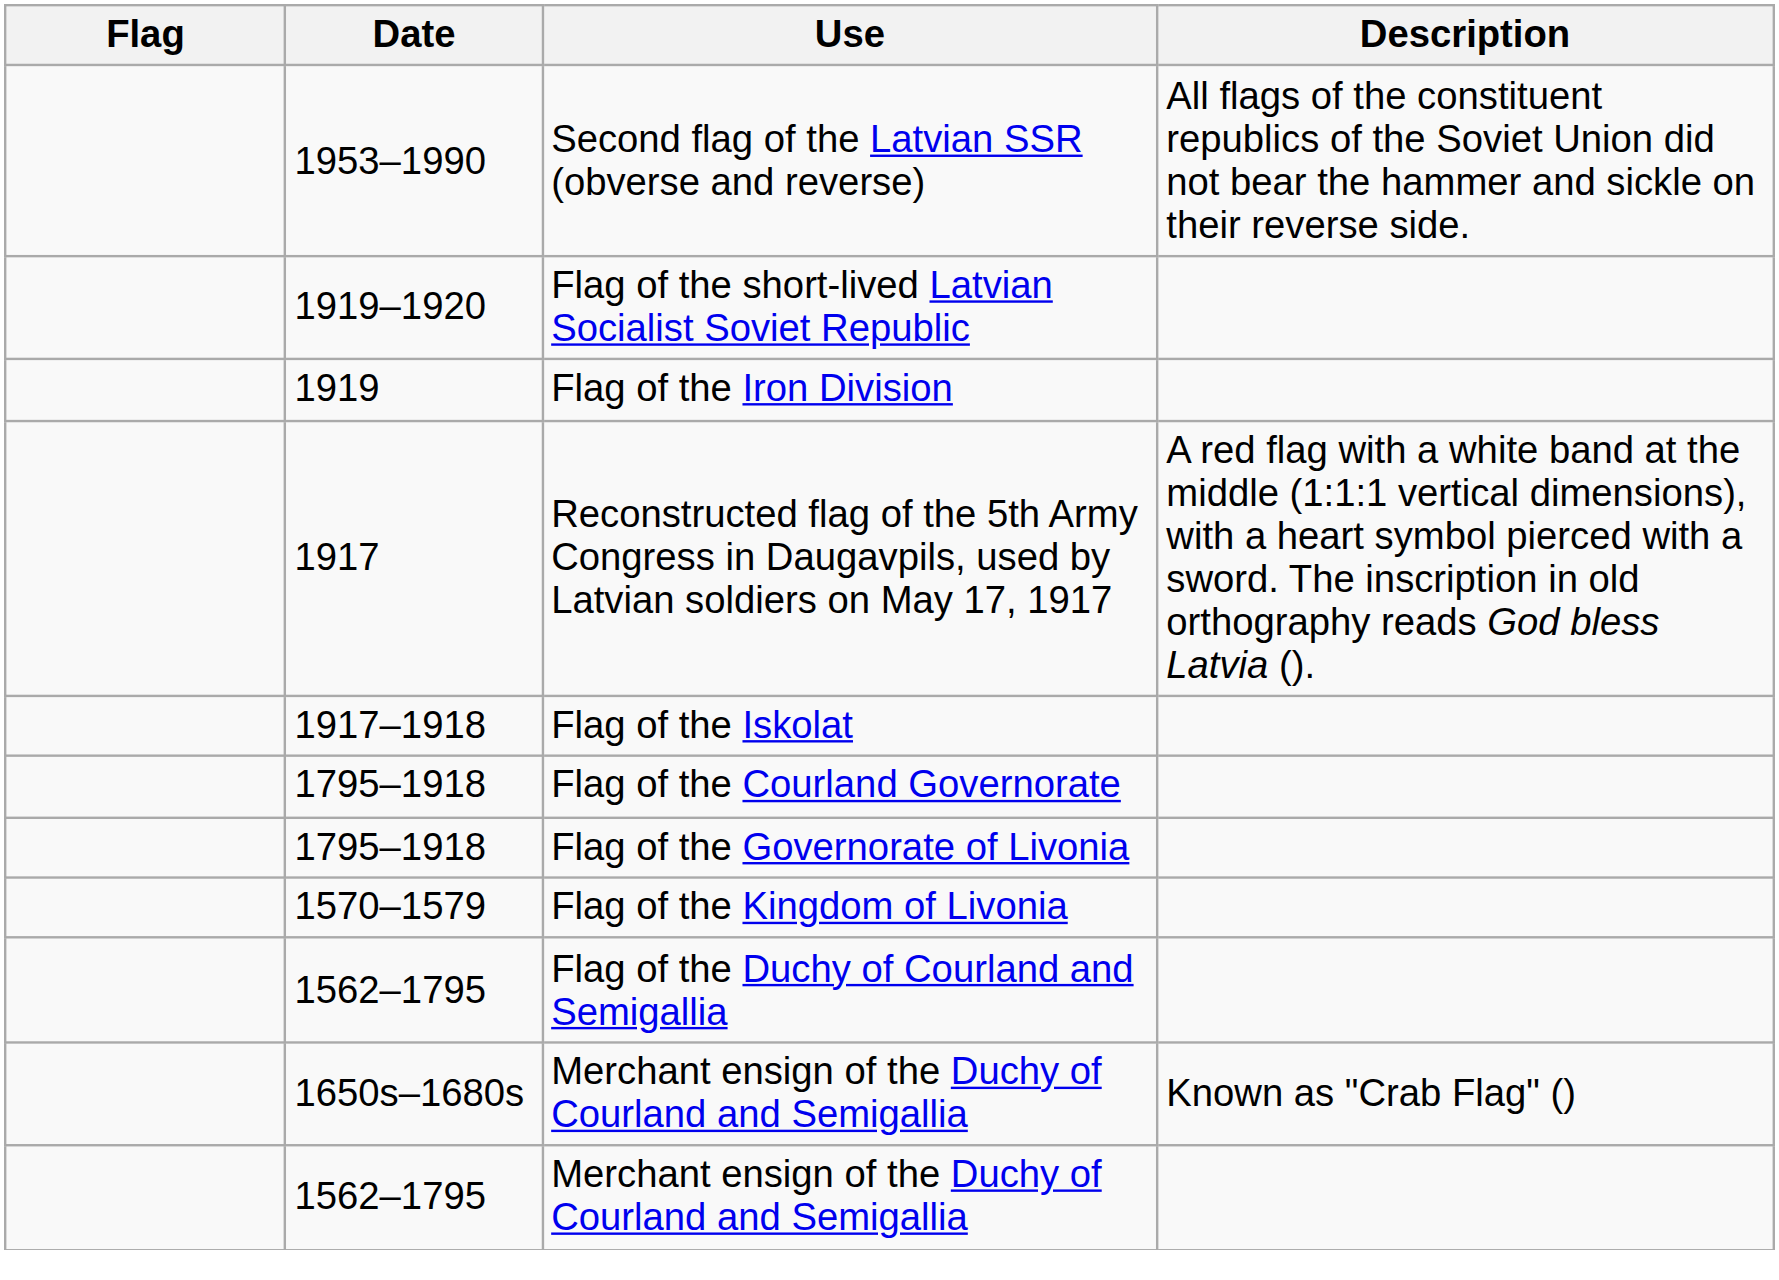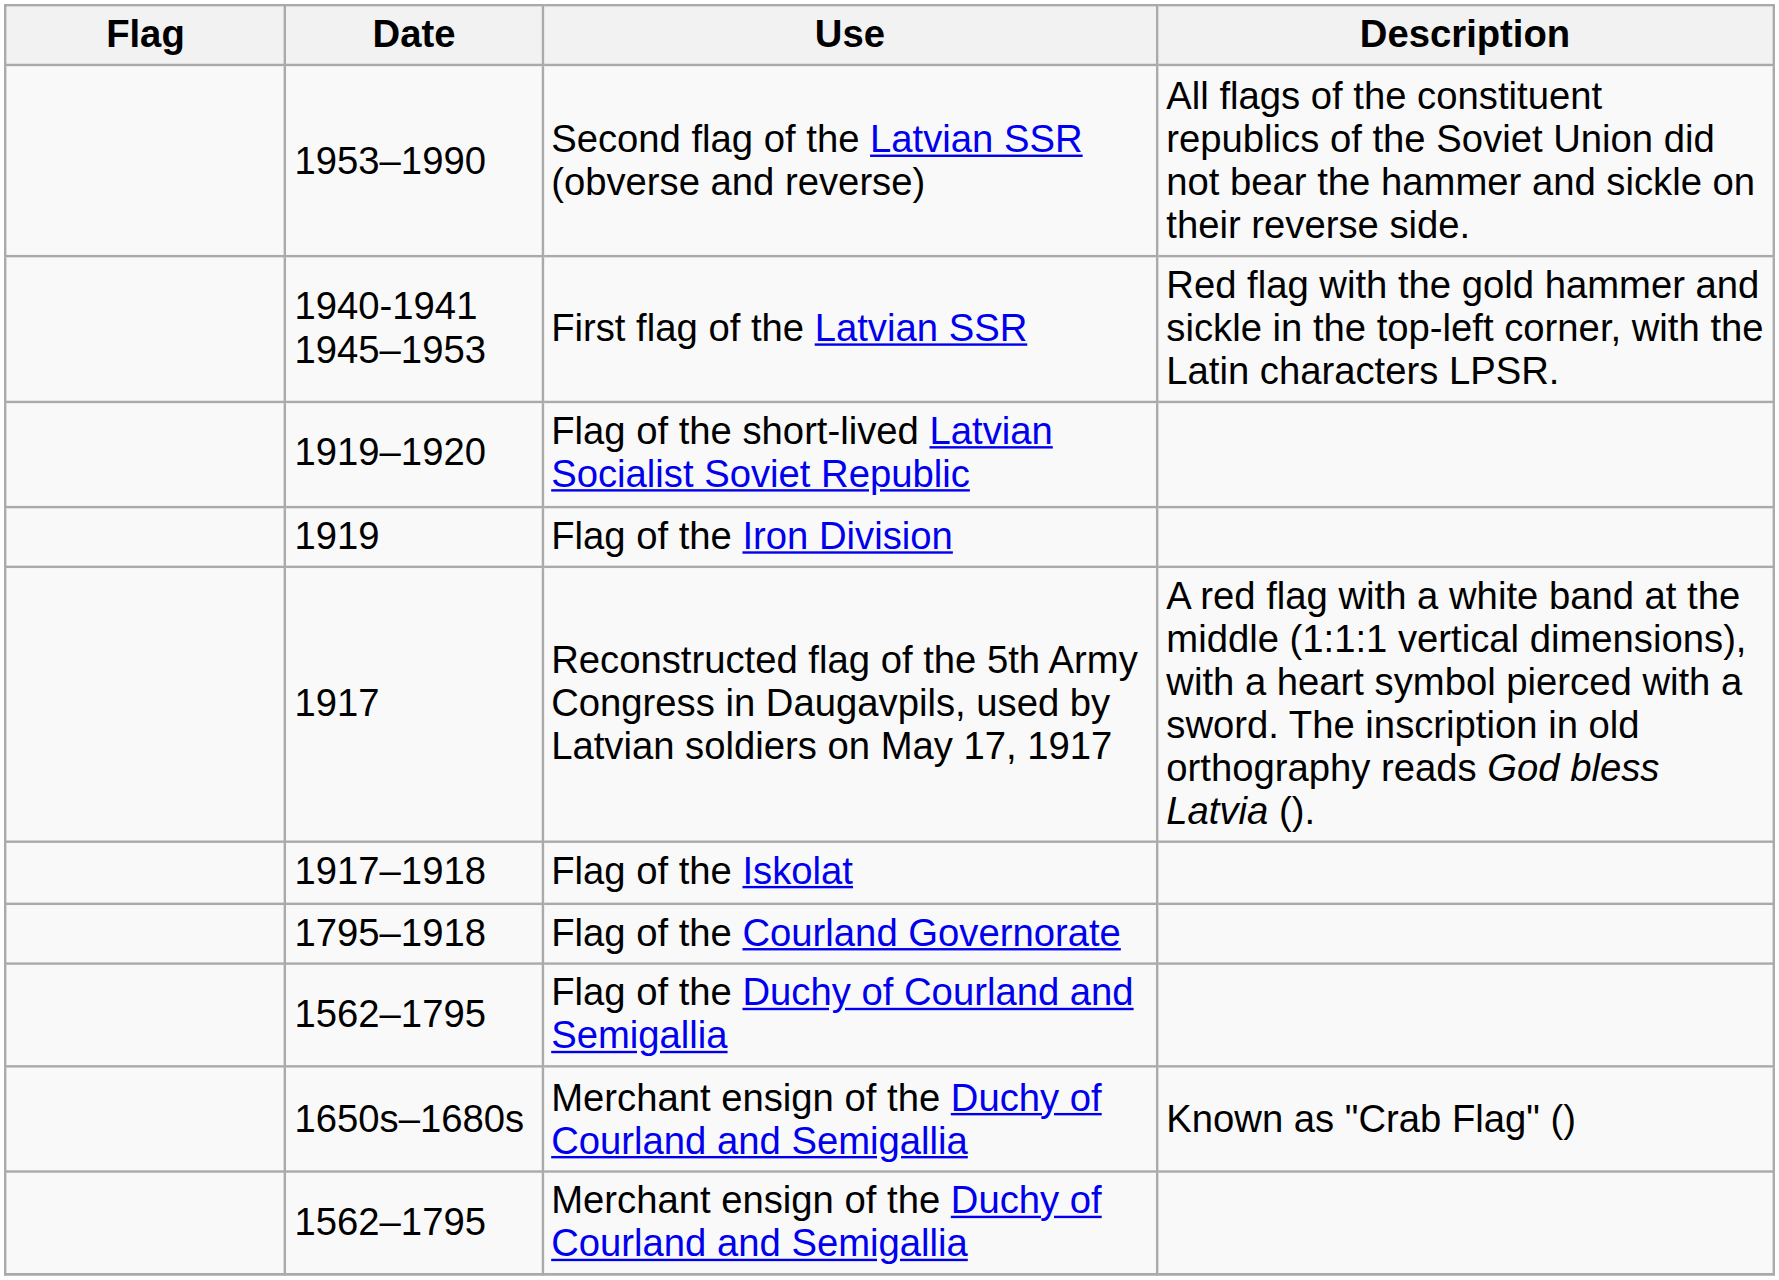 <table class="wikitable">
 <tr>
 <th width="110">Flag</th>
 <th width="100">Date</th>
 <th width="250">Use</th>
 <th width="250">Description</th>
 </tr>
 <tr>
 <td><br></td>
 <td>1953–1990</td>
 <td>Second flag of the <a href='#'>Latvian SSR</a> (obverse and reverse)</td>
 <td>All flags of the constituent republics of the Soviet Union did not bear the hammer and sickle on their reverse side.</td>
+</tr>
+<tr>
+<td></td>
+<td>1940-1941<br>1945–1953</td>
+<td>First flag of the <a href='#'>Latvian SSR</a></td>
+<td>Red flag with the gold hammer and sickle in the top-left corner, with the Latin characters LPSR.</td>
 </tr>
 <tr>
 <td></td>
 <td>1919–1920</td>
 <td>Flag of the short-lived <a href='#'>Latvian Socialist Soviet Republic</a></td>
 <td></td>
 </tr>
 <tr>
 <td></td>
 <td>1919</td>
 <td>Flag of the <a href='#'>Iron Division</a></td>
 <td></td>
 </tr>
 <tr>
 <td></td>
 <td>1917</td>
 <td>Reconstructed flag of the 5th Army Congress in Daugavpils, used by Latvian soldiers on May 17, 1917</td>
 <td>A red flag with a white band at the middle (1:1:1 vertical dimensions), with a heart symbol pierced with a sword. The inscription in old orthography reads <em>God bless Latvia</em> (<em></em>).</td>
 </tr>
 <tr>
 <td></td>
 <td>1917–1918</td>
 <td>Flag of the <a href='#'>Iskolat</a></td>
 <td></td>
 </tr>
 <tr>
 <td></td>
 <td>1795–1918</td>
 <td>Flag of the <a href='#'>Courland Governorate</a></td>
 <td></td>
 </tr>
 <tr>
 <td></td>
-<td>1795–1918</td>
-<td>Flag of the <a href='#'>Governorate of Livonia</a></td>
-<td></td>
-</tr>
-<tr>
-<td></td>
-<td>1570–1579</td>
-<td>Flag of the <a href='#'>Kingdom of Livonia</a></td>
-<td></td>
-</tr>
-<tr>
-<td></td>
 <td>1562–1795</td>
 <td>Flag of the <a href='#'>Duchy of Courland and Semigallia</a></td>
 <td></td>
 </tr>
 <tr>
 <td></td>
 <td>1650s–1680s</td>
 <td>Merchant ensign of the <a href='#'>Duchy of Courland and Semigallia</a></td>
 <td>Known as "Crab Flag" (<em></em>)</td>
 </tr>
 <tr>
 <td></td>
 <td>1562–1795</td>
 <td>Merchant ensign of the <a href='#'>Duchy of Courland and Semigallia</a></td>
 <td></td>
 </tr>
 <tr>
 </tr>
 </table>
